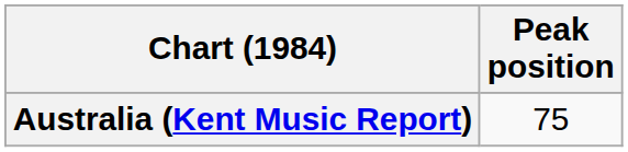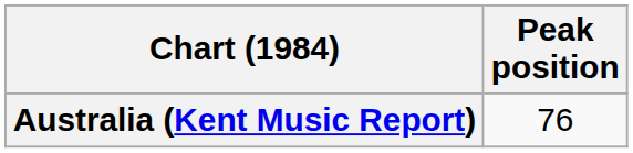 <table class="wikitable sortable plainrowheaders">
 <tr>
 <th scope="col">Chart (1984)</th>
 <th scope="col">Peak<br>position</th>
 </tr>
 <tr>
 <th scope="row">Australia (<a href='#'>Kent Music Report</a>)</th>
-<td style="text-align:center;">75</td>
+<td style="text-align:center;">76</td>
 </tr>
 </table>
